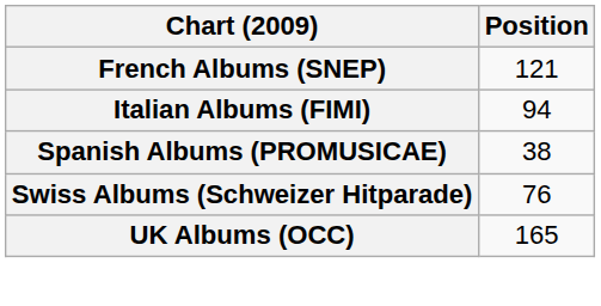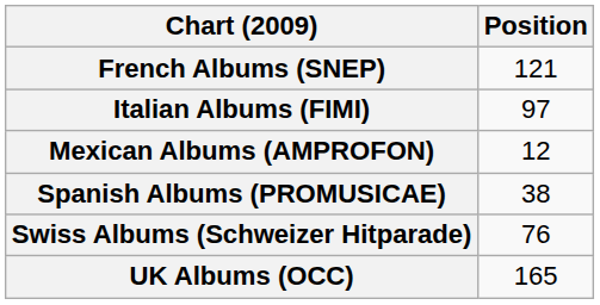 <table class="wikitable sortable plainrowheaders" style="text-align:center;">
 <tr>
 <th scope="col">Chart (2009)</th>
 <th scope="col">Position</th>
 </tr>
 <tr>
 <th scope="row">French Albums (SNEP)</th>
 <td>121</td>
 </tr>
 <tr>
 <th scope="row">Italian Albums (FIMI)</th>
-<td>94</td>
+<td>97</td>
+</tr>
+<tr>
+<th scope="row">Mexican Albums (AMPROFON)</th>
+<td>12</td>
 </tr>
 <tr>
 <th scope="row">Spanish Albums (PROMUSICAE)</th>
 <td>38</td>
 </tr>
 <tr>
 <th scope="row">Swiss Albums (Schweizer Hitparade)</th>
 <td>76</td>
 </tr>
 <tr>
 <th scope="row">UK Albums (OCC)</th>
 <td>165</td>
 </tr>
 </table>
